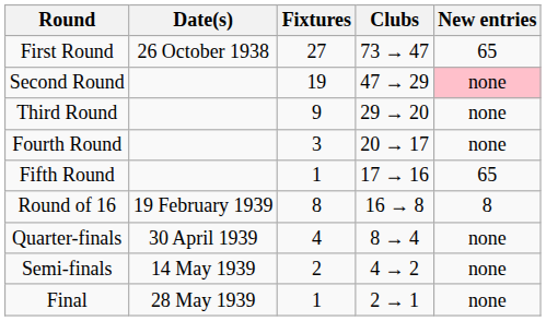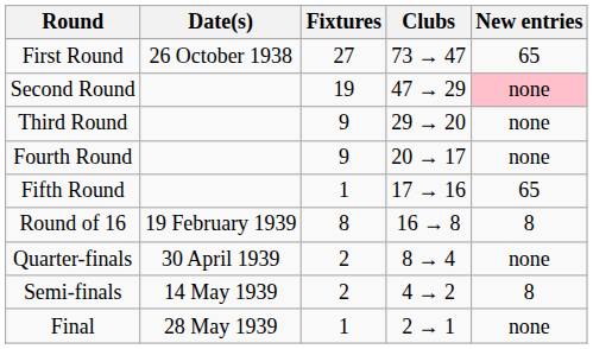 <table class="wikitable" style="text-align:center">
 <tr>
 <th>Round</th>
 <th>Date(s)</th>
 <th>Fixtures</th>
 <th>Clubs</th>
 <th>New entries</th>
 </tr>
 <tr>
 <td>First Round</td>
 <td>26 October 1938</td>
 <td>27</td>
 <td>73 → 47</td>
 <td>65</td>
 </tr>
 <tr>
 <td>Second Round</td>
 <td></td>
 <td>19</td>
 <td>47 → 29</td>
 <td style="background: pink;">none</td>
 </tr>
 <tr>
 <td>Third Round</td>
 <td></td>
 <td>9</td>
 <td>29 → 20</td>
 <td>none</td>
 </tr>
 <tr>
 <td>Fourth Round</td>
 <td></td>
-<td>3</td>
+<td>9</td>
 <td>20 → 17</td>
 <td>none</td>
 </tr>
 <tr>
 <td>Fifth Round</td>
 <td></td>
 <td>1</td>
 <td>17 → 16</td>
 <td>65</td>
 </tr>
 <tr>
 <td>Round of 16</td>
 <td>19 February 1939</td>
 <td>8</td>
 <td>16 → 8</td>
 <td>8</td>
 </tr>
 <tr>
 <td>Quarter-finals</td>
 <td>30 April 1939</td>
-<td>4</td>
+<td>2</td>
 <td>8 → 4</td>
 <td>none</td>
 </tr>
 <tr>
 <td>Semi-finals</td>
 <td>14 May 1939</td>
 <td>2</td>
 <td>4 → 2</td>
-<td>none</td>
+<td>8</td>
 </tr>
 <tr>
 <td>Final</td>
 <td>28 May 1939</td>
 <td>1</td>
 <td>2 → 1</td>
 <td>none</td>
 </tr>
 </table>
